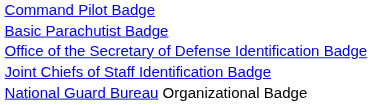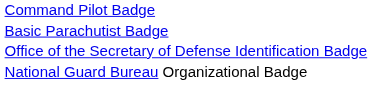 <table>
 <tr>
 <td></td>
 <td><a href='#'>Command Pilot Badge</a></td>
 </tr>
 <tr>
 <td></td>
 <td><a href='#'>Basic Parachutist Badge</a></td>
 </tr>
 <tr>
 <td></td>
 <td><a href='#'>Office of the Secretary of Defense Identification Badge</a></td>
 </tr>
 <tr>
 <td></td>
-<td><a href='#'>Joint Chiefs of Staff Identification Badge</a></td>
-</tr>
-<tr>
-<td></td>
 <td><a href='#'>National Guard Bureau</a> Organizational Badge</td>
 </tr>
 </table>
